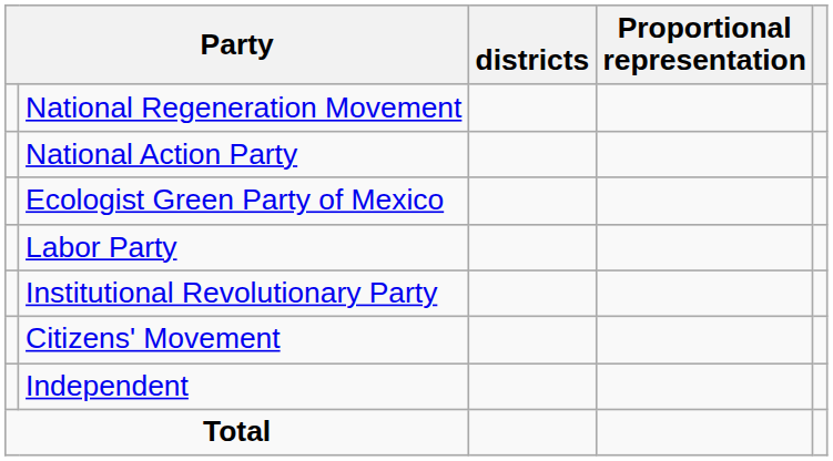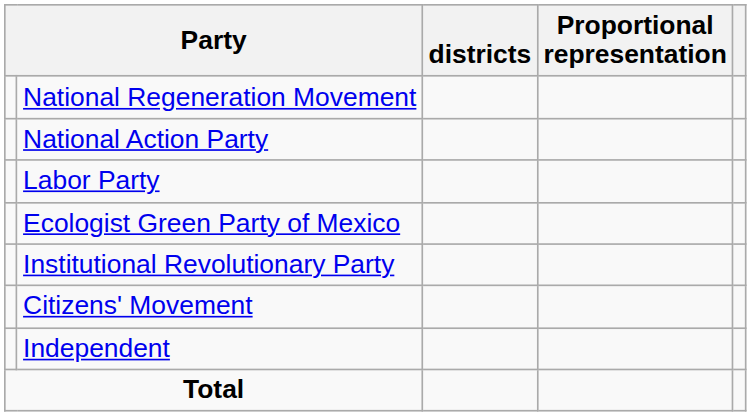 <table class="wikitable">
 <tr>
 <th colspan=2>Party</th>
 <th><br>districts</th>
 <th>Proportional<br>representation</th>
 <th></th>
 </tr>
 <tr>
 <td></td>
 <td><a href='#'>National Regeneration Movement</a></td>
 <td></td>
 <td></td>
 <td></td>
 </tr>
 <tr>
 <td></td>
 <td><a href='#'>National Action Party</a></td>
 <td></td>
 <td></td>
 <td></td>
 </tr>
 <tr>
 <td></td>
-<td><a href='#'>Ecologist Green Party of Mexico</a></td>
+<td><a href='#'>Labor Party</a></td>
 <td></td>
 <td></td>
 <td></td>
 </tr>
 <tr>
 <td></td>
-<td><a href='#'>Labor Party</a></td>
+<td><a href='#'>Ecologist Green Party of Mexico</a></td>
 <td></td>
 <td></td>
 <td></td>
 </tr>
 <tr>
 <td></td>
 <td><a href='#'>Institutional Revolutionary Party</a></td>
 <td></td>
 <td></td>
 <td></td>
 </tr>
 <tr>
 <td></td>
 <td><a href='#'>Citizens' Movement</a></td>
 <td></td>
 <td></td>
 <td></td>
 </tr>
 <tr>
 <td></td>
 <td><a href='#'>Independent</a></td>
 <td></td>
 <td></td>
 <td></td>
 </tr>
 <tr>
 <td colspan=2 style=text-align:center;><strong>Total</strong></td>
 <td></td>
 <td></td>
 <td></td>
 </tr>
 </table>
